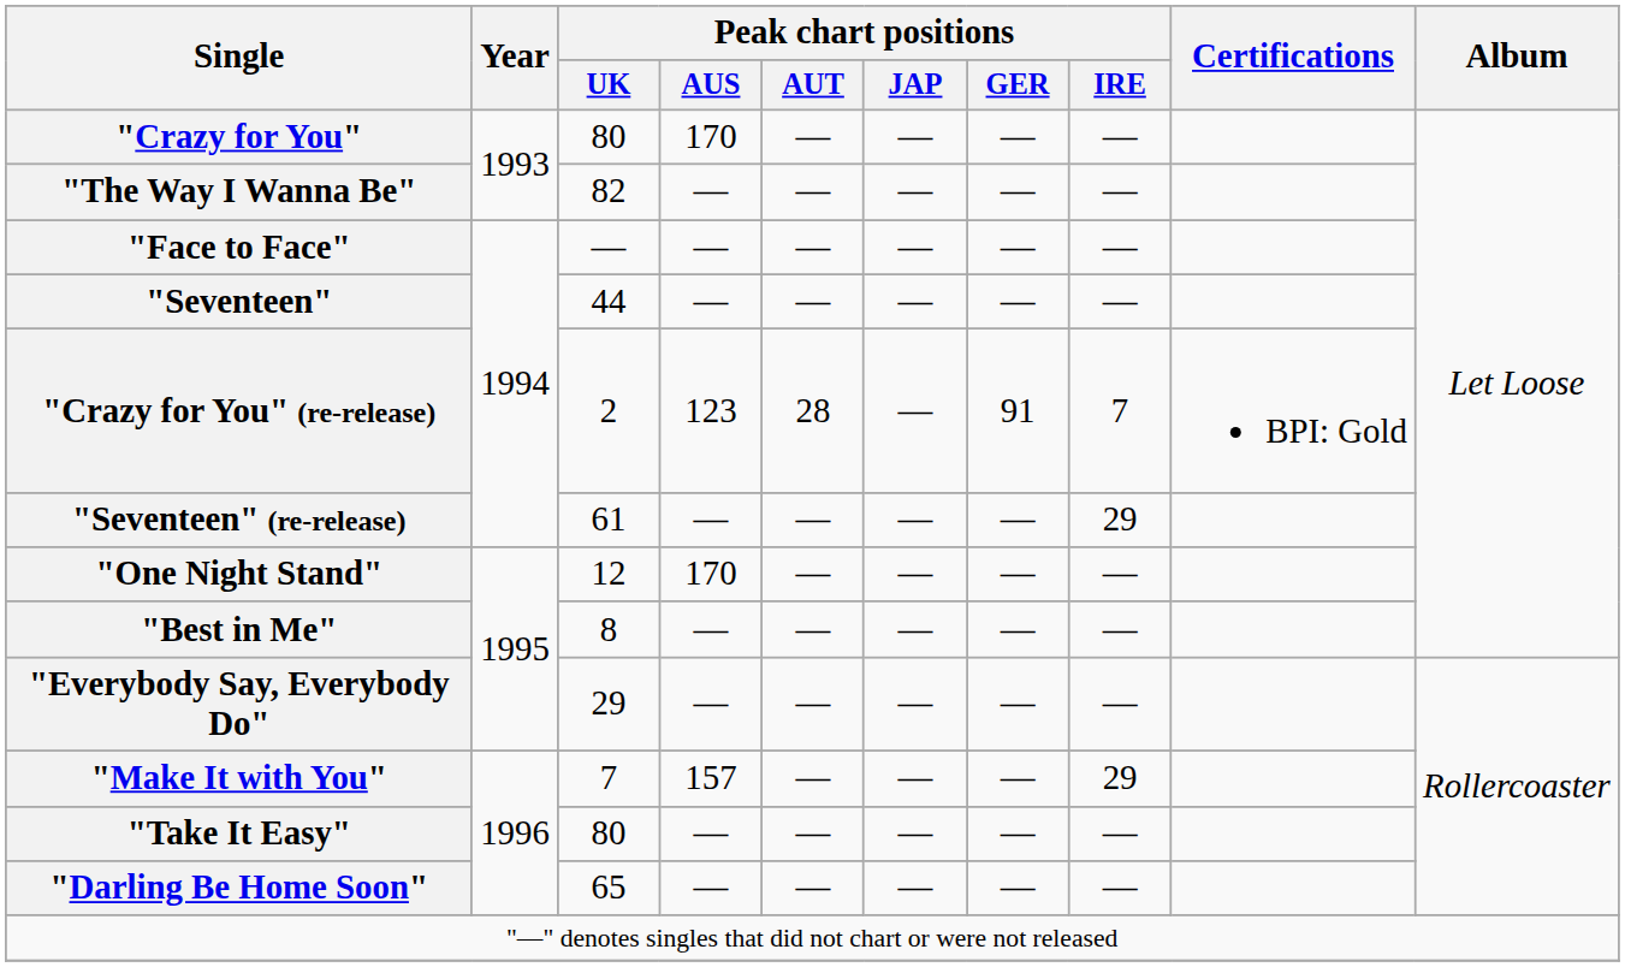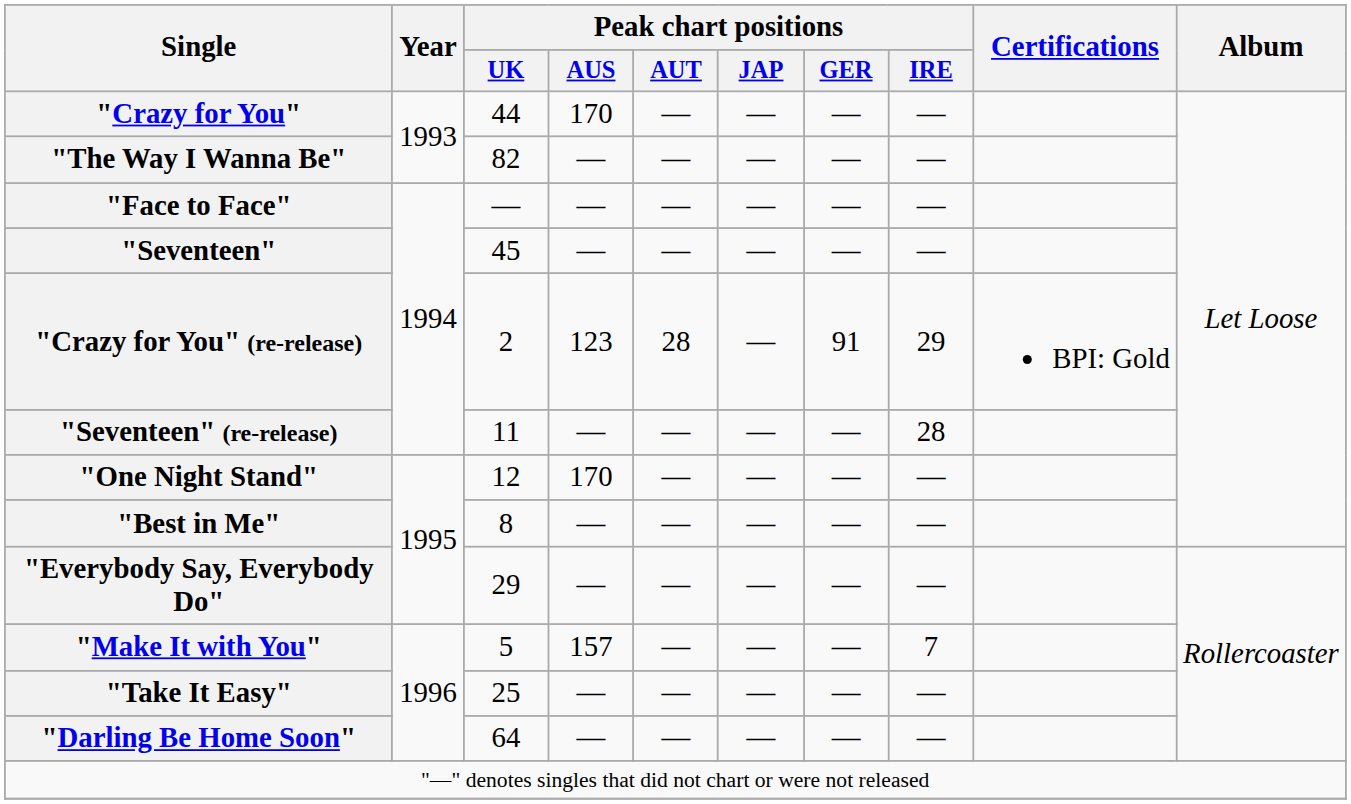 <table class="wikitable plainrowheaders" style="text-align:center;" border="1">
 <tr>
 <th scope="colw" rowspan="2" style="width:13em;">Single</th>
 <th scope="col" rowspan="2">Year</th>
 <th scope="col" colspan="6">Peak chart positions</th>
 <th scope="col" rowspan="2"><a href='#'>Certifications</a></th>
 <th scope="col" rowspan="2">Album</th>
 </tr>
 <tr>
 <th scope="col" style="width:3em;font-size:85%;"><a href='#'>UK</a><br></th>
 <th scope="col" style="width:3em;font-size:85%;"><a href='#'>AUS</a><br></th>
 <th scope="col" style="width:3em;font-size:85%;"><a href='#'>AUT</a><br></th>
 <th scope="col" style="width:3em;font-size:85%;"><a href='#'>JAP</a><br></th>
 <th scope="col" style="width:3em;font-size:85%;"><a href='#'>GER</a><br></th>
 <th scope="col" style="width:3em;font-size:85%;"><a href='#'>IRE</a><br></th>
 </tr>
 <tr>
 <th scope="row">"<a href='#'>Crazy for You</a>"</th>
 <td rowspan="2">1993</td>
-<td>80</td>
+<td>44</td>
 <td>170</td>
 <td>—</td>
 <td>—</td>
 <td>—</td>
 <td>—</td>
 <td></td>
 <td rowspan="8"><em>Let Loose</em></td>
 </tr>
 <tr>
 <th scope="row">"The Way I Wanna Be"</th>
 <td>82</td>
 <td>—</td>
 <td>—</td>
 <td>—</td>
 <td>—</td>
 <td>—</td>
 <td></td>
 </tr>
 <tr>
 <th scope="row">"Face to Face"</th>
 <td rowspan="4">1994</td>
 <td>—</td>
 <td>—</td>
 <td>—</td>
 <td>—</td>
 <td>—</td>
 <td>—</td>
 <td></td>
 </tr>
 <tr>
 <th scope="row">"Seventeen"</th>
-<td>44</td>
+<td>45</td>
 <td>—</td>
 <td>—</td>
 <td>—</td>
 <td>—</td>
 <td>—</td>
 <td></td>
 </tr>
 <tr>
 <th scope="row">"Crazy for You" <small>(re-release)</small></th>
 <td>2</td>
 <td>123</td>
 <td>28</td>
 <td>—</td>
 <td>91</td>
-<td>7</td>
+<td>29</td>
 <td><br><ul><li>BPI: Gold</li></ul></td>
 </tr>
 <tr>
 <th scope="row">"Seventeen" <small>(re-release)</small></th>
-<td>61</td>
+<td>11</td>
 <td>—</td>
 <td>—</td>
 <td>—</td>
 <td>—</td>
-<td>29</td>
+<td>28</td>
 <td></td>
 </tr>
 <tr>
 <th scope="row">"One Night Stand"</th>
 <td rowspan="3">1995</td>
 <td>12</td>
 <td>170</td>
 <td>—</td>
 <td>—</td>
 <td>—</td>
 <td>—</td>
 <td></td>
 </tr>
 <tr>
 <th scope="row">"Best in Me"</th>
 <td>8</td>
 <td>—</td>
 <td>—</td>
 <td>—</td>
 <td>—</td>
 <td>—</td>
 <td></td>
 </tr>
 <tr>
 <th scope="row">"Everybody Say, Everybody Do"</th>
 <td>29</td>
 <td>—</td>
 <td>—</td>
 <td>—</td>
 <td>—</td>
 <td>—</td>
 <td></td>
 <td rowspan="4"><em>Rollercoaster</em></td>
 </tr>
 <tr>
 <th scope="row">"<a href='#'>Make It with You</a>"</th>
 <td rowspan="3">1996</td>
-<td>7</td>
+<td>5</td>
 <td>157</td>
 <td>—</td>
 <td>—</td>
 <td>—</td>
-<td>29</td>
+<td>7</td>
 <td></td>
 </tr>
 <tr>
 <th scope="row">"Take It Easy"</th>
-<td>80</td>
+<td>25</td>
 <td>—</td>
 <td>—</td>
 <td>—</td>
 <td>—</td>
 <td>—</td>
 <td></td>
 </tr>
 <tr>
 <th scope="row">"<a href='#'>Darling Be Home Soon</a>"</th>
-<td>65</td>
+<td>64</td>
 <td>—</td>
 <td>—</td>
 <td>—</td>
 <td>—</td>
 <td>—</td>
 <td></td>
 </tr>
 <tr>
 <td align="center" colspan="20" style="font-size: 9pt">"—" denotes singles that did not chart or were not released</td>
 </tr>
 <tr>
 </tr>
 </table>
